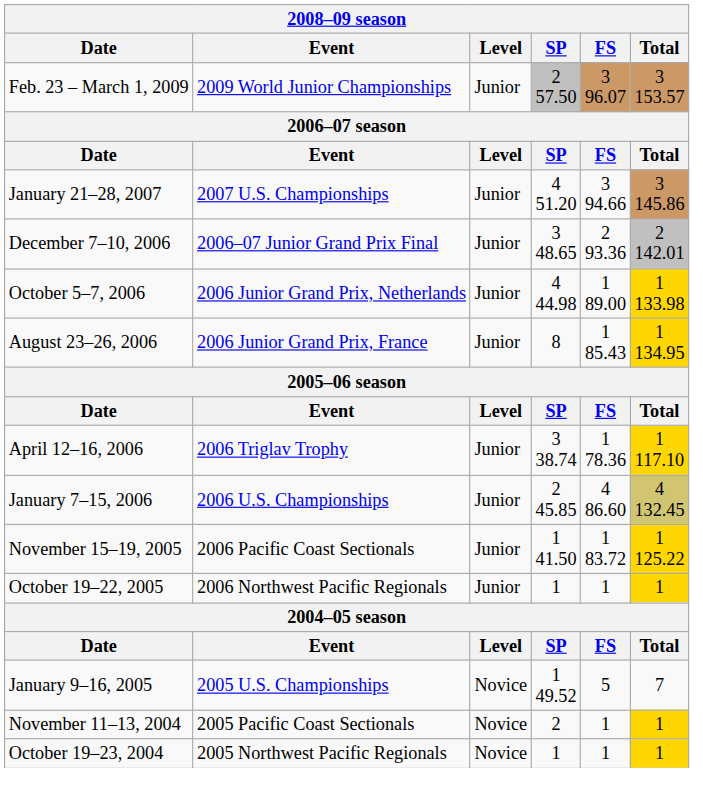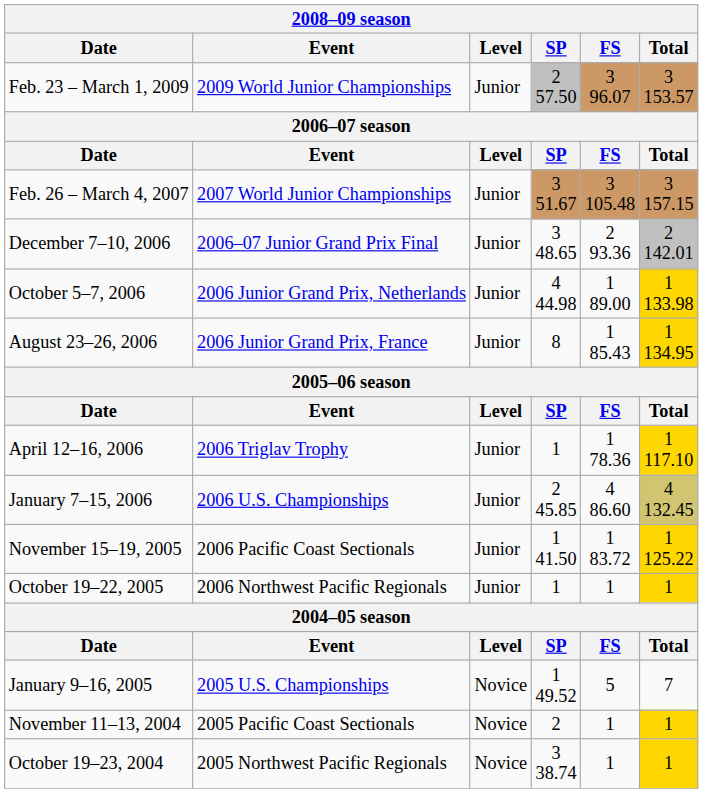 <table class="wikitable">
 <tr>
 <th colspan=6><a href='#'>2008–09 season</a></th>
 </tr>
 <tr>
 <th>Date</th>
 <th>Event</th>
 <th>Level</th>
 <th><a href='#'>SP</a></th>
 <th><a href='#'>FS</a></th>
 <th>Total</th>
 </tr>
 <tr>
 <td>Feb. 23 – March 1, 2009</td>
 <td><a href='#'>2009 World Junior Championships</a></td>
 <td>Junior</td>
 <td align=center bgcolor=silver>2 <br> 57.50</td>
 <td align=center bgcolor=#cc9966>3 <br> 96.07</td>
 <td align=center bgcolor=#cc9966>3 <br> 153.57</td>
 </tr>
 <tr>
 <th colspan=6>2006–07 season</th>
 </tr>
 <tr>
 <th>Date</th>
 <th>Event</th>
 <th>Level</th>
 <th><a href='#'>SP</a></th>
 <th><a href='#'>FS</a></th>
 <th>Total</th>
 </tr>
 <tr>
-<td>January 21–28, 2007</td>
-<td><a href='#'>2007 U.S. Championships</a></td>
+<td>Feb. 26 – March 4, 2007</td>
+<td><a href='#'>2007 World Junior Championships</a></td>
 <td>Junior</td>
-<td align=center>4 <br> 51.20</td>
-<td align=center>3 <br> 94.66</td>
-<td align=center bgcolor=#cc9966>3 <br> 145.86</td>
+<td align=center bgcolor=#cc9966>3 <br> 51.67</td>
+<td align=center bgcolor=#cc9966>3 <br> 105.48</td>
+<td align=center bgcolor=#cc9966>3 <br> 157.15</td>
 </tr>
 <tr>
 <td>December 7–10, 2006</td>
 <td><a href='#'>2006–07 Junior Grand Prix Final</a></td>
 <td>Junior</td>
 <td align=center>3 <br> 48.65</td>
 <td align=center>2 <br> 93.36</td>
 <td align=center bgcolor=silver>2 <br> 142.01</td>
 </tr>
 <tr>
 <td>October 5–7, 2006</td>
 <td><a href='#'>2006 Junior Grand Prix, Netherlands</a></td>
 <td>Junior</td>
 <td align=center>4 <br> 44.98</td>
 <td align=center>1 <br> 89.00</td>
 <td align=center bgcolor=gold>1 <br> 133.98</td>
 </tr>
 <tr>
 <td>August 23–26, 2006</td>
 <td><a href='#'>2006 Junior Grand Prix, France</a></td>
 <td>Junior</td>
 <td align=center>8</td>
 <td align=center>1 <br> 85.43</td>
 <td align=center bgcolor=gold>1 <br> 134.95</td>
 </tr>
 <tr>
 <th colspan=6>2005–06 season</th>
 </tr>
 <tr>
 <th>Date</th>
 <th>Event</th>
 <th>Level</th>
 <th><a href='#'>SP</a></th>
 <th><a href='#'>FS</a></th>
 <th>Total</th>
 </tr>
 <tr>
 <td>April 12–16, 2006</td>
 <td><a href='#'>2006 Triglav Trophy</a></td>
 <td>Junior</td>
-<td align=center>3 <br> 38.74</td>
+<td align=center>1</td>
 <td align=center>1 <br> 78.36</td>
 <td align=center bgcolor=gold>1 <br> 117.10</td>
 </tr>
 <tr>
 <td>January 7–15, 2006</td>
 <td><a href='#'>2006 U.S. Championships</a></td>
 <td>Junior</td>
 <td align=center>2 <br> 45.85</td>
 <td align=center>4 <br> 86.60</td>
 <td align=center bgcolor=#d1c571>4 <br> 132.45</td>
 </tr>
 <tr>
 <td>November 15–19, 2005</td>
 <td>2006 Pacific Coast Sectionals</td>
 <td>Junior</td>
 <td align=center>1 <br> 41.50</td>
 <td align=center>1 <br> 83.72</td>
 <td align=center bgcolor=gold>1 <br> 125.22</td>
 </tr>
 <tr>
 <td>October 19–22, 2005</td>
 <td>2006 Northwest Pacific Regionals</td>
 <td>Junior</td>
 <td align=center>1</td>
 <td align=center>1</td>
 <td align=center bgcolor=gold>1</td>
 </tr>
 <tr>
 <th colspan=6>2004–05 season</th>
 </tr>
 <tr>
 <th>Date</th>
 <th>Event</th>
 <th>Level</th>
 <th><a href='#'>SP</a></th>
 <th><a href='#'>FS</a></th>
 <th>Total</th>
 </tr>
 <tr>
 <td>January 9–16, 2005</td>
 <td><a href='#'>2005 U.S. Championships</a></td>
 <td>Novice</td>
 <td align=center>1 <br> 49.52</td>
 <td align=center>5</td>
 <td align=center>7</td>
 </tr>
 <tr>
 <td>November 11–13, 2004</td>
 <td>2005 Pacific Coast Sectionals</td>
 <td>Novice</td>
 <td align=center>2</td>
 <td align=center>1</td>
 <td align=center bgcolor=gold>1</td>
 </tr>
 <tr>
 <td>October 19–23, 2004</td>
 <td>2005 Northwest Pacific Regionals</td>
 <td>Novice</td>
-<td align=center>1</td>
+<td align=center>3 <br> 38.74</td>
 <td align=center>1</td>
 <td align=center bgcolor=gold>1</td>
 </tr>
 </table>
